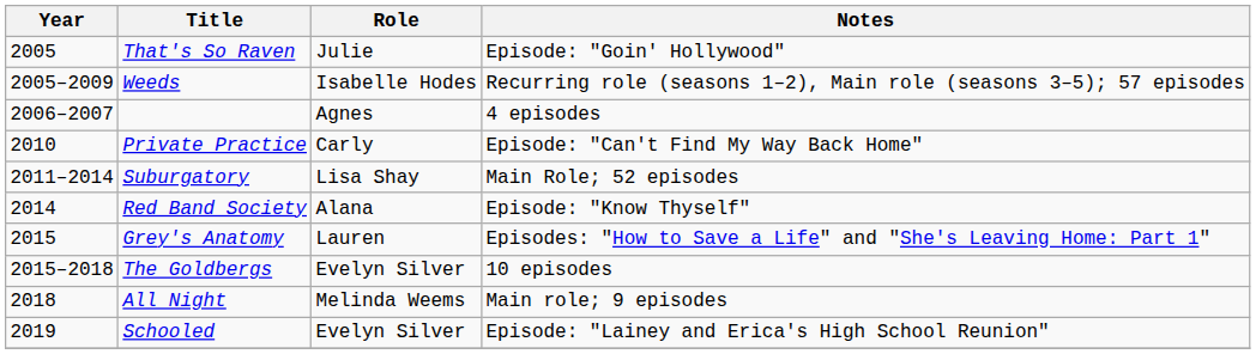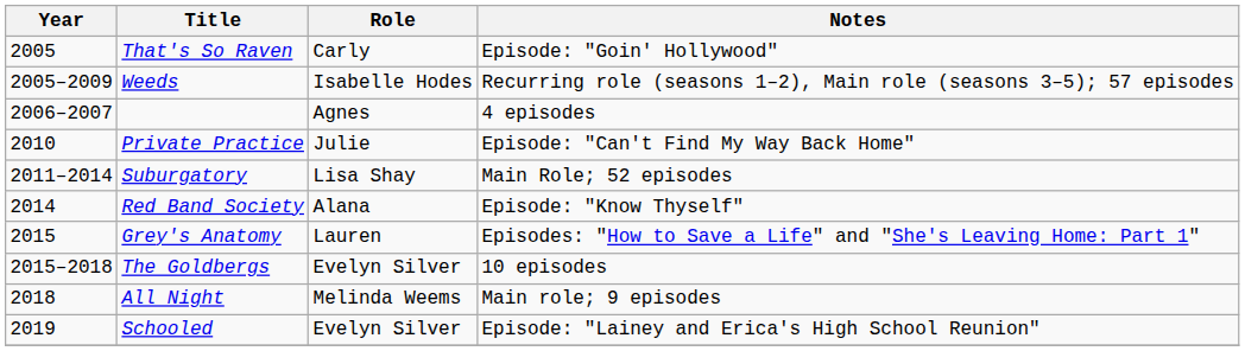 <table class="wikitable sortable">
 <tr>
 <th>Year</th>
 <th>Title</th>
 <th>Role</th>
 <th class="unsortable">Notes</th>
 </tr>
 <tr>
 <td>2005</td>
 <td><em><a href='#'>That's So Raven</a></em></td>
-<td>Julie</td>
+<td>Carly</td>
 <td>Episode: "Goin' Hollywood"</td>
 </tr>
 <tr>
 <td>2005–2009</td>
 <td><em><a href='#'>Weeds</a></em></td>
 <td>Isabelle Hodes</td>
 <td>Recurring role (seasons 1–2), Main role (seasons 3–5); 57 episodes</td>
 </tr>
 <tr>
 <td>2006–2007</td>
 <td><em></em></td>
 <td>Agnes</td>
 <td>4 episodes</td>
 </tr>
 <tr>
 <td>2010</td>
 <td><em><a href='#'>Private Practice</a></em></td>
-<td>Carly</td>
+<td>Julie</td>
 <td>Episode: "Can't Find My Way Back Home"</td>
 </tr>
 <tr>
 <td>2011–2014</td>
 <td><em><a href='#'>Suburgatory</a></em></td>
 <td>Lisa Shay</td>
 <td>Main Role; 52 episodes</td>
 </tr>
 <tr>
 <td>2014</td>
 <td><em><a href='#'>Red Band Society</a></em></td>
 <td>Alana</td>
 <td>Episode: "Know Thyself"</td>
 </tr>
 <tr>
 <td>2015</td>
 <td><em><a href='#'>Grey's Anatomy</a></em></td>
 <td>Lauren</td>
 <td>Episodes: "<a href='#'>How to Save a Life</a>" and "<a href='#'>She's Leaving Home: Part 1</a>"</td>
 </tr>
 <tr>
 <td>2015–2018</td>
 <td><em><a href='#'>The Goldbergs</a></em></td>
 <td>Evelyn Silver</td>
 <td>10 episodes</td>
 </tr>
 <tr>
 <td>2018</td>
 <td><em><a href='#'>All Night</a></em></td>
 <td>Melinda Weems</td>
 <td>Main role; 9 episodes</td>
 </tr>
 <tr>
 <td>2019</td>
 <td><em><a href='#'>Schooled</a></em></td>
 <td>Evelyn Silver</td>
 <td>Episode: "Lainey and Erica's High School Reunion"</td>
 </tr>
 <tr>
 </tr>
 </table>
